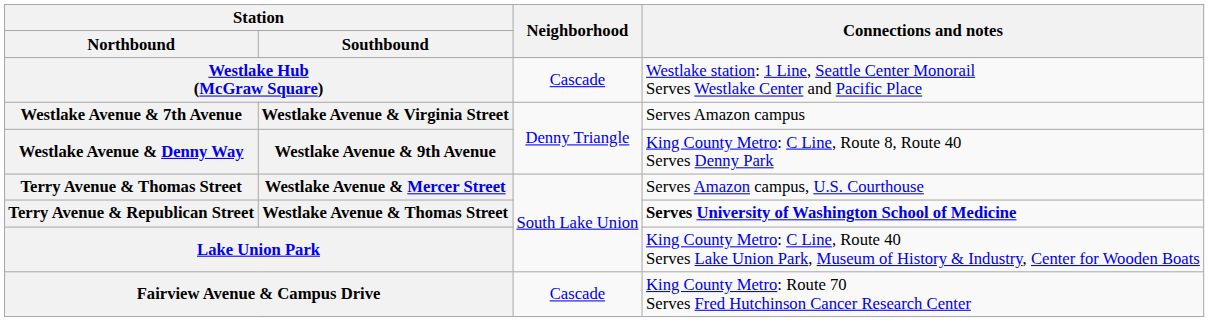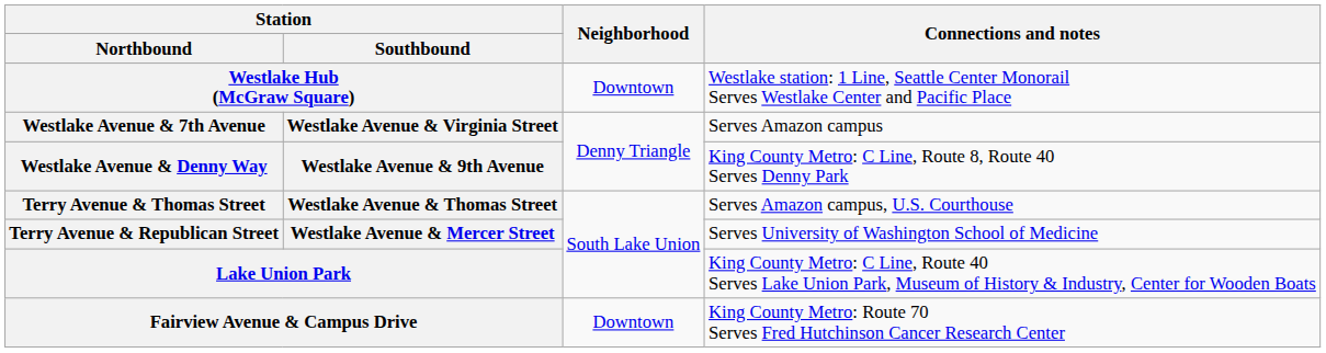 <table class="wikitable plainrowheaders" style="text-align:center" summary="The first two columns list the name of each station, including those split between the northbound and southbound platforms, while the remaining two include information on the neighborhood and transit connections.">
 <tr>
 <th scope="col" colspan=2>Station</th>
 <th scope="col" rowspan=2>Neighborhood</th>
 <th scope="col" rowspan=2 class=unsortable>Connections and notes</th>
 </tr>
 <tr>
 <th>Northbound</th>
 <th>Southbound</th>
 </tr>
 <tr>
 <th scope="row" colspan=2><a href='#'>Westlake Hub</a><br>(<a href='#'>McGraw Square</a>)</th>
-<td><a href='#'>Cascade</a></td>
+<td><a href='#'>Downtown</a></td>
 <td align=left> <a href='#'>Westlake station</a>: <a href='#'>1 Line</a>, <a href='#'>Seattle Center Monorail</a><br>Serves <a href='#'>Westlake Center</a> and <a href='#'>Pacific Place</a></td>
 </tr>
 <tr>
 <th scope="row">Westlake Avenue & 7th Avenue</th>
 <th scope="row">Westlake Avenue & Virginia Street</th>
 <td rowspan=2><a href='#'>Denny Triangle</a></td>
 <td align=left>Serves Amazon campus</td>
 </tr>
 <tr>
 <th scope="row">Westlake Avenue & <a href='#'>Denny Way</a></th>
 <th scope="row">Westlake Avenue & 9th Avenue</th>
 <td align=left> <a href='#'>King County Metro</a>: <a href='#'>C Line</a>, Route 8, Route 40<br>Serves <a href='#'>Denny Park</a></td>
 </tr>
 <tr>
 <th scope="row">Terry Avenue & Thomas Street</th>
-<th scope="row">Westlake Avenue & <a href='#'>Mercer Street</a></th>
+<th scope="row">Westlake Avenue & Thomas Street</th>
 <td rowspan=3><a href='#'>South Lake Union</a></td>
 <td align=left>Serves <a href='#'>Amazon</a> campus, <a href='#'>U.S. Courthouse</a></td>
 </tr>
 <tr>
 <th scope="row">Terry Avenue & Republican Street</th>
-<th scope="row">Westlake Avenue & Thomas Street</th>
-<td align=left><strong>Serves <a href='#'>University of Washington School of Medicine</a></strong></td>
+<th scope="row">Westlake Avenue & <a href='#'>Mercer Street</a></th>
+<td align=left>Serves <a href='#'>University of Washington School of Medicine</a></td>
 </tr>
 <tr>
 <th scope="row" colspan=2><a href='#'>Lake Union Park</a></th>
 <td align=left> <a href='#'>King County Metro</a>: <a href='#'>C Line</a>, Route 40<br>Serves <a href='#'>Lake Union Park</a>, <a href='#'>Museum of History & Industry</a>, <a href='#'>Center for Wooden Boats</a></td>
 </tr>
 <tr>
 <th scope="row" colspan=2>Fairview Avenue & Campus Drive</th>
-<td><a href='#'>Cascade</a></td>
+<td><a href='#'>Downtown</a></td>
 <td align=left> <a href='#'>King County Metro</a>: Route 70<br>Serves <a href='#'>Fred Hutchinson Cancer Research Center</a></td>
 </tr>
 </table>
